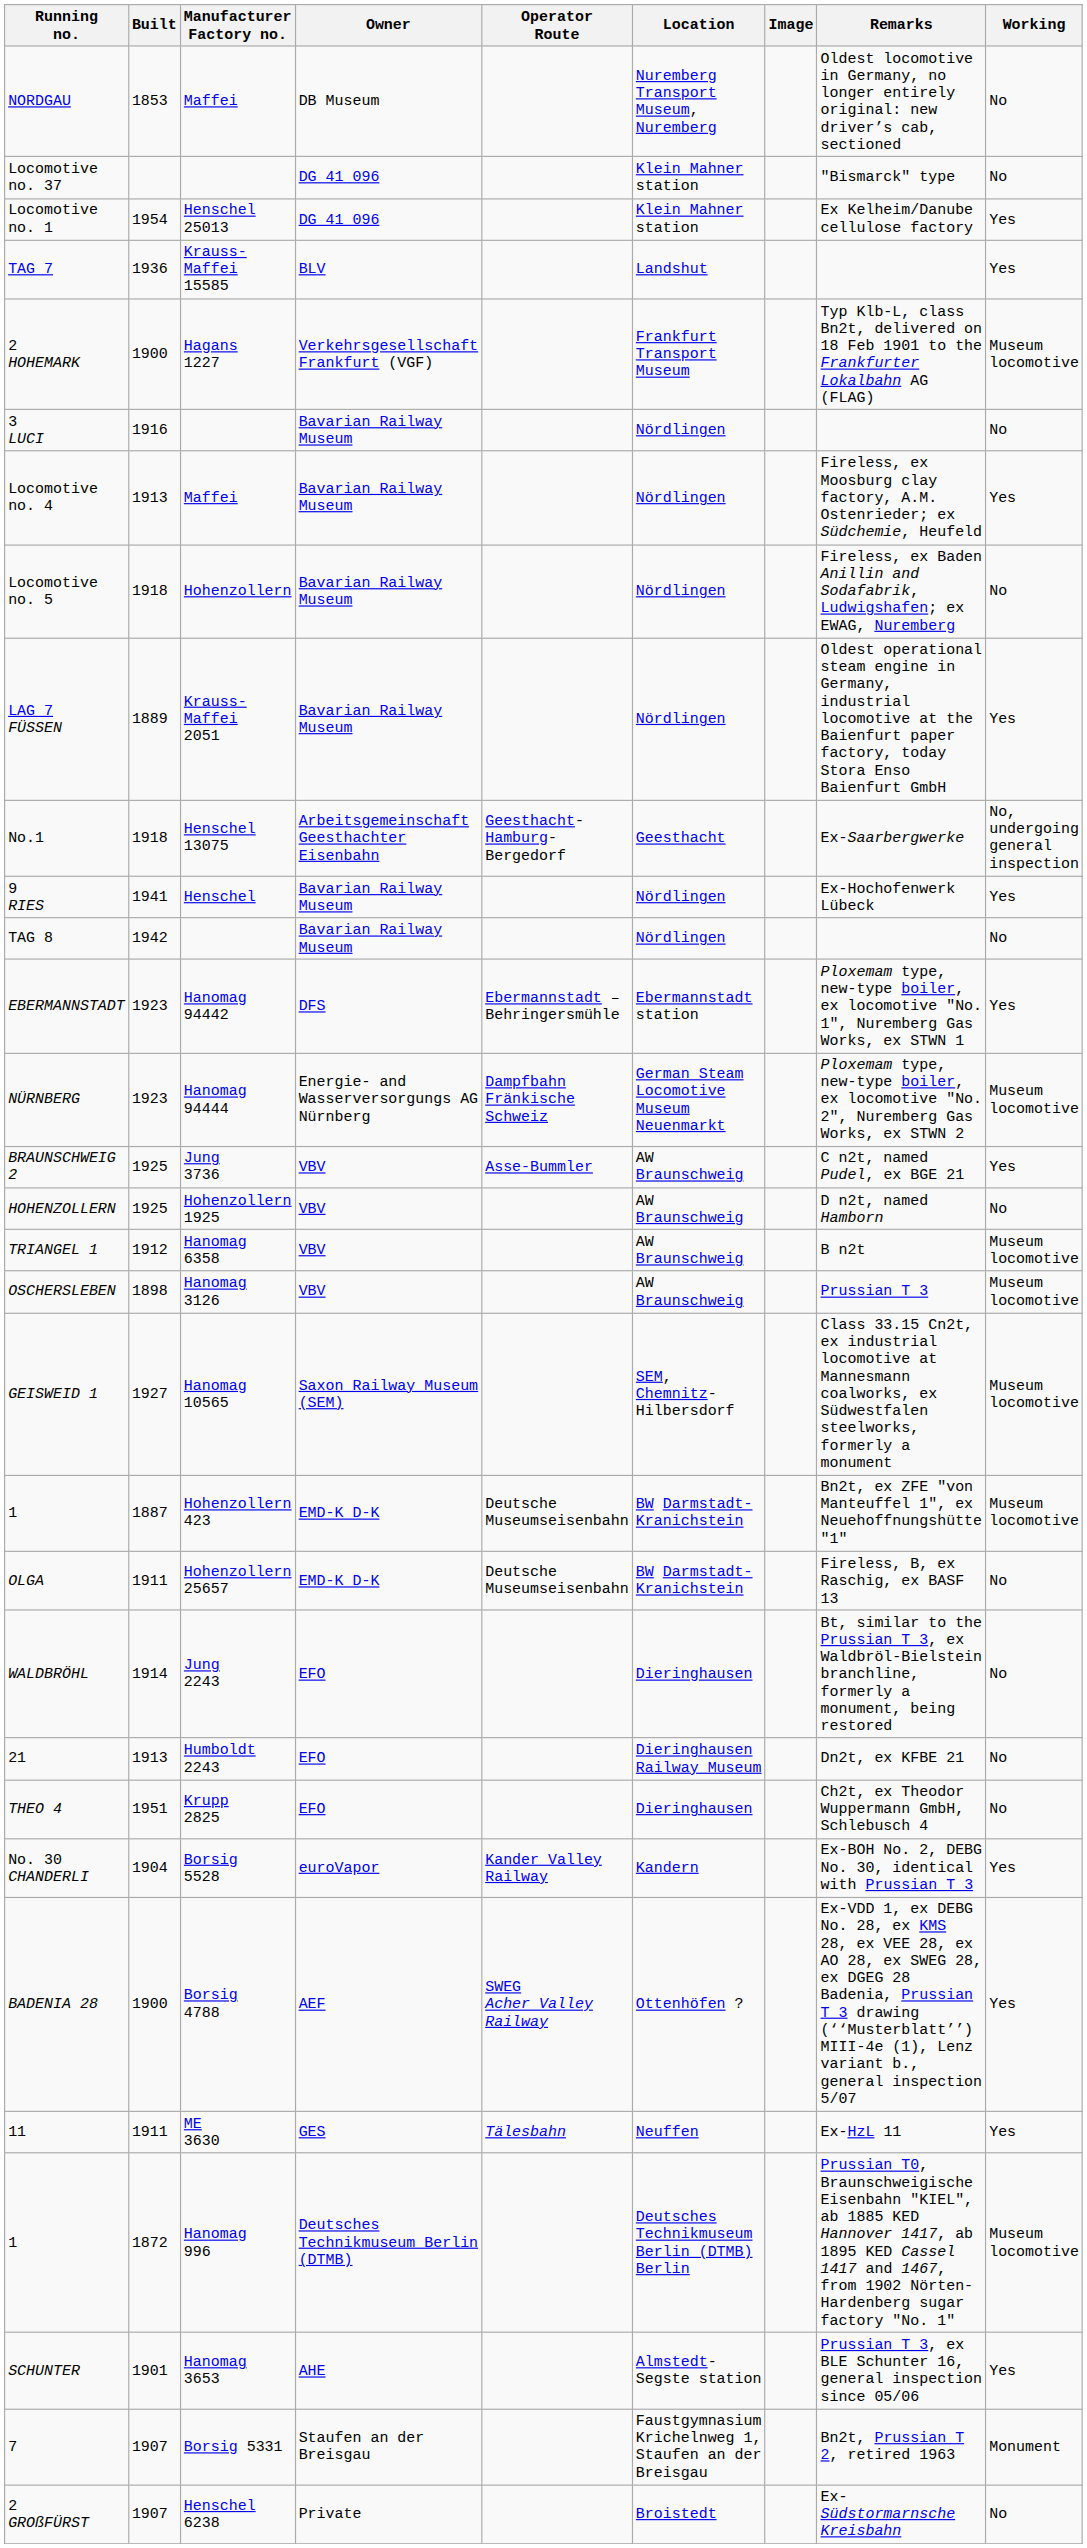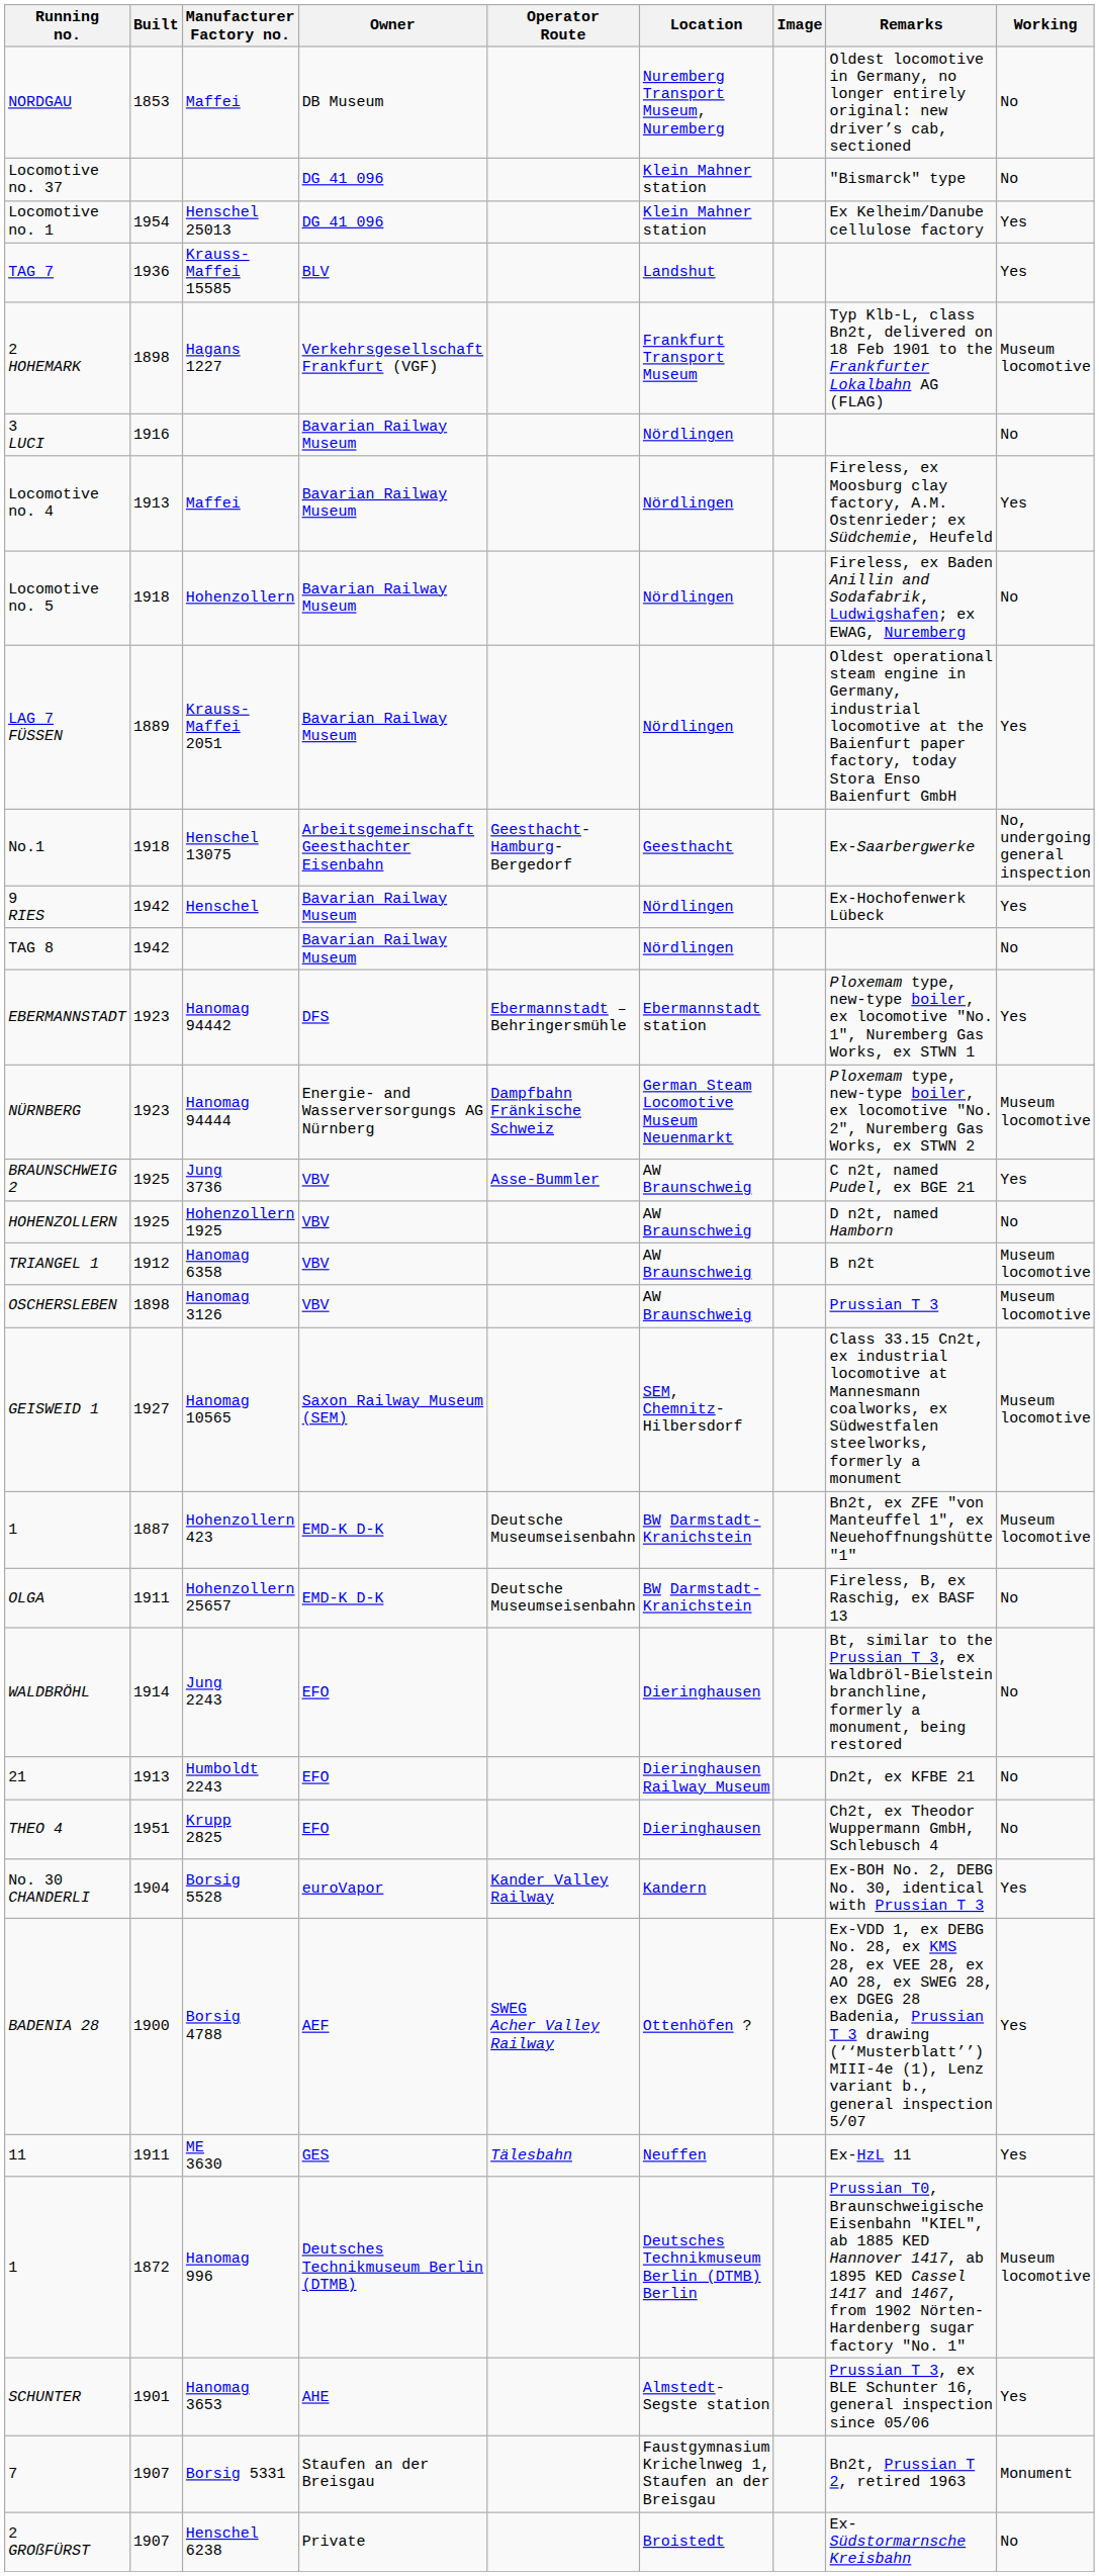 <table class="wikitable" style="width="100%"; border:solid 1px #AAAAAA; background:#e3e3e3;">
 <tr>
 <th width="5%">Running<br>no.</th>
 <th width="4%">Built</th>
 <th width="10%">Manufacturer<br>Factory no.</th>
 <th width="12%">Owner</th>
 <th width="12%">Operator<br>Route</th>
 <th width="15%">Location</th>
 <th width="13%">Image</th>
 <th width="20%">Remarks</th>
 <th width="8%">Working</th>
 </tr>
 <tr>
 <td><a href='#'>NORDGAU</a></td>
 <td>1853</td>
 <td><a href='#'>Maffei</a></td>
 <td>DB Museum</td>
 <td></td>
 <td><a href='#'>Nuremberg Transport Museum</a>, <a href='#'>Nuremberg</a></td>
 <td></td>
 <td>Oldest locomotive in Germany, no longer entirely original: new driver’s cab, sectioned</td>
 <td>No</td>
 </tr>
 <tr>
 <td>Locomotive no. 37</td>
 <td></td>
 <td></td>
 <td><a href='#'>DG 41 096</a></td>
 <td></td>
 <td><a href='#'>Klein Mahner</a> station</td>
 <td></td>
 <td>"Bismarck" type</td>
 <td>No</td>
 </tr>
 <tr>
 <td>Locomotive no. 1</td>
 <td>1954</td>
 <td><a href='#'>Henschel</a><br>25013</td>
 <td><a href='#'>DG 41 096</a></td>
 <td></td>
 <td><a href='#'>Klein Mahner</a> station</td>
 <td></td>
 <td>Ex Kelheim/Danube cellulose factory</td>
 <td>Yes</td>
 </tr>
 <tr>
 <td><a href='#'>TAG 7</a></td>
 <td>1936</td>
 <td><a href='#'>Krauss-Maffei</a><br>15585</td>
 <td><a href='#'>BLV</a></td>
 <td></td>
 <td><a href='#'>Landshut</a></td>
 <td></td>
 <td></td>
 <td>Yes</td>
 </tr>
 <tr>
 <td>2<br><em>HOHEMARK</em></td>
-<td>1900</td>
+<td>1898</td>
 <td><a href='#'>Hagans</a><br>1227</td>
 <td><a href='#'>Verkehrsgesellschaft Frankfurt</a> (VGF)</td>
 <td></td>
 <td><a href='#'>Frankfurt Transport Museum</a></td>
 <td></td>
 <td>Typ Klb-L, class Bn2t, delivered on 18 Feb 1901 to the <em><a href='#'>Frankfurter Lokalbahn</a></em> AG (FLAG)</td>
 <td>Museum locomotive</td>
 </tr>
 <tr>
 <td>3 <br><em>LUCI</em></td>
 <td>1916</td>
 <td></td>
 <td><a href='#'>Bavarian Railway Museum</a></td>
 <td></td>
 <td><a href='#'>Nördlingen</a></td>
 <td></td>
 <td></td>
 <td>No</td>
 </tr>
 <tr>
 <td>Locomotive no. 4</td>
 <td>1913</td>
 <td><a href='#'>Maffei</a><br></td>
 <td><a href='#'>Bavarian Railway Museum</a></td>
 <td></td>
 <td><a href='#'>Nördlingen</a></td>
 <td></td>
 <td>Fireless, ex Moosburg clay factory, A.M. Ostenrieder; ex <em>Südchemie</em>, Heufeld</td>
 <td>Yes</td>
 </tr>
 <tr>
 <td>Locomotive no. 5</td>
 <td>1918</td>
 <td><a href='#'>Hohenzollern</a><br></td>
 <td><a href='#'>Bavarian Railway Museum</a></td>
 <td></td>
 <td><a href='#'>Nördlingen</a></td>
 <td></td>
 <td>Fireless, ex Baden <em>Anillin and Sodafabrik</em>, <a href='#'>Ludwigshafen</a>; ex EWAG, <a href='#'>Nuremberg</a></td>
 <td>No</td>
 </tr>
 <tr>
 <td><a href='#'>LAG 7</a> <br><em>FÜSSEN</em></td>
 <td>1889</td>
 <td><a href='#'>Krauss-Maffei</a><br> 2051</td>
 <td><a href='#'>Bavarian Railway Museum</a></td>
 <td></td>
 <td><a href='#'>Nördlingen</a></td>
 <td></td>
 <td>Oldest operational steam engine in Germany, industrial locomotive at the Baienfurt paper factory, today Stora Enso Baienfurt GmbH</td>
 <td>Yes</td>
 </tr>
 <tr>
 <td>No.1</td>
 <td>1918</td>
 <td><a href='#'>Henschel</a><br>13075</td>
 <td><a href='#'>Arbeitsgemeinschaft Geesthachter Eisenbahn</a></td>
 <td><a href='#'>Geesthacht</a>-<a href='#'>Hamburg</a>-Bergedorf</td>
 <td><a href='#'>Geesthacht</a></td>
 <td></td>
 <td>Ex-<em>Saarbergwerke</em></td>
 <td>No, undergoing general inspection</td>
 </tr>
 <tr>
 <td>9 <br><em>RIES</em></td>
-<td>1941</td>
+<td>1942</td>
 <td><a href='#'>Henschel</a></td>
 <td><a href='#'>Bavarian Railway Museum</a></td>
 <td></td>
 <td><a href='#'>Nördlingen</a></td>
 <td></td>
 <td>Ex-Hochofenwerk Lübeck</td>
 <td>Yes</td>
 </tr>
 <tr>
 <td>TAG 8</td>
 <td>1942</td>
 <td></td>
 <td><a href='#'>Bavarian Railway Museum</a></td>
 <td></td>
 <td><a href='#'>Nördlingen</a></td>
 <td></td>
 <td></td>
 <td>No</td>
 </tr>
 <tr>
 <td><em>EBERMANNSTADT</em></td>
 <td>1923</td>
 <td><a href='#'>Hanomag</a><br>94442</td>
 <td><a href='#'>DFS</a></td>
 <td><a href='#'>Ebermannstadt</a> – Behringersmühle</td>
 <td><a href='#'>Ebermannstadt</a> station</td>
 <td></td>
 <td><em>Ploxemam</em> type, new-type <a href='#'>boiler</a>, ex locomotive "No. 1", Nuremberg Gas Works, ex STWN 1</td>
 <td>Yes</td>
 </tr>
 <tr>
 <td><em>NÜRNBERG</em></td>
 <td>1923</td>
 <td><a href='#'>Hanomag</a><br>94444</td>
 <td>Energie- and Wasserversorgungs AG Nürnberg</td>
 <td><a href='#'>Dampfbahn Fränkische Schweiz</a></td>
 <td><a href='#'>German Steam Locomotive Museum</a> <a href='#'>Neuenmarkt</a></td>
 <td></td>
 <td><em>Ploxemam</em> type, new-type <a href='#'>boiler</a>, ex locomotive "No. 2", Nuremberg Gas Works, ex STWN 2</td>
 <td>Museum locomotive</td>
 </tr>
 <tr>
 <td><em>BRAUNSCHWEIG 2</em></td>
 <td>1925</td>
 <td><a href='#'>Jung</a><br>3736</td>
 <td><a href='#'>VBV</a></td>
 <td><a href='#'>Asse-Bummler</a></td>
 <td>AW <a href='#'>Braunschweig</a></td>
 <td></td>
 <td>C n2t, named <em>Pudel</em>, ex BGE 21</td>
 <td>Yes</td>
 </tr>
 <tr>
 <td><em>HOHENZOLLERN</em></td>
 <td>1925</td>
 <td><a href='#'>Hohenzollern</a><br>1925</td>
 <td><a href='#'>VBV</a></td>
 <td></td>
 <td>AW <a href='#'>Braunschweig</a></td>
 <td></td>
 <td>D n2t, named <em>Hamborn</em></td>
 <td>No</td>
 </tr>
 <tr>
 <td><em>TRIANGEL 1</em></td>
 <td>1912</td>
 <td><a href='#'>Hanomag</a><br>6358</td>
 <td><a href='#'>VBV</a></td>
 <td></td>
 <td>AW <a href='#'>Braunschweig</a></td>
 <td></td>
 <td>B n2t</td>
 <td>Museum locomotive</td>
 </tr>
 <tr>
 <td><em>OSCHERSLEBEN</em></td>
 <td>1898</td>
 <td><a href='#'>Hanomag</a><br>3126</td>
 <td><a href='#'>VBV</a></td>
 <td></td>
 <td>AW <a href='#'>Braunschweig</a></td>
 <td></td>
 <td><a href='#'>Prussian T 3</a></td>
 <td>Museum locomotive</td>
 </tr>
 <tr>
 <td><em>GEISWEID 1</em></td>
 <td>1927</td>
 <td><a href='#'>Hanomag</a><br>10565</td>
 <td><a href='#'>Saxon Railway Museum (SEM)</a></td>
 <td></td>
 <td><a href='#'>SEM</a>, <a href='#'>Chemnitz</a>-Hilbersdorf</td>
 <td></td>
 <td>Class 33.15 Cn2t, ex industrial locomotive at Mannesmann coalworks, ex Südwestfalen steelworks, formerly a monument</td>
 <td>Museum locomotive</td>
 </tr>
 <tr>
 <td>1</td>
 <td>1887</td>
 <td><a href='#'>Hohenzollern</a><br>423</td>
 <td><a href='#'>EMD-K D-K</a></td>
 <td>Deutsche Museumseisenbahn</td>
 <td><a href='#'>BW</a> <a href='#'>Darmstadt-Kranichstein</a></td>
 <td></td>
 <td>Bn2t, ex ZFE "von Manteuffel 1", ex Neuehoffnungshütte "1"</td>
 <td>Museum locomotive</td>
 </tr>
 <tr>
 <td><em>OLGA</em></td>
 <td>1911</td>
 <td><a href='#'>Hohenzollern</a><br>25657</td>
 <td><a href='#'>EMD-K D-K</a></td>
 <td>Deutsche Museumseisenbahn</td>
 <td><a href='#'>BW</a> <a href='#'>Darmstadt-Kranichstein</a></td>
 <td></td>
 <td>Fireless, B, ex Raschig, ex BASF 13</td>
 <td>No</td>
 </tr>
 <tr>
 <td><em>WALDBRÖHL</em></td>
 <td>1914</td>
 <td><a href='#'>Jung</a><br>2243</td>
 <td><a href='#'>EFO</a></td>
 <td></td>
 <td><a href='#'>Dieringhausen</a></td>
 <td></td>
 <td>Bt, similar to the <a href='#'>Prussian T 3</a>, ex Waldbröl-Bielstein branchline, formerly a monument, being restored</td>
 <td>No</td>
 </tr>
 <tr>
 <td>21</td>
 <td>1913</td>
 <td><a href='#'>Humboldt</a><br>2243</td>
 <td><a href='#'>EFO</a></td>
 <td></td>
 <td><a href='#'>Dieringhausen Railway Museum</a></td>
 <td></td>
 <td>Dn2t, ex KFBE 21</td>
 <td>No</td>
 </tr>
 <tr>
 <td><em>THEO 4</em></td>
 <td>1951</td>
 <td><a href='#'>Krupp</a><br>2825</td>
 <td><a href='#'>EFO</a></td>
 <td></td>
 <td><a href='#'>Dieringhausen</a></td>
 <td></td>
 <td>Ch2t, ex Theodor Wuppermann GmbH, Schlebusch 4</td>
 <td>No</td>
 </tr>
 <tr>
 <td>No. 30 <br> <em>CHANDERLI</em></td>
 <td>1904</td>
 <td><a href='#'>Borsig</a><br>5528</td>
 <td><a href='#'>euroVapor</a></td>
 <td><a href='#'>Kander Valley Railway</a></td>
 <td><a href='#'>Kandern</a></td>
 <td></td>
 <td>Ex-BOH No. 2, DEBG No. 30, identical with <a href='#'>Prussian T 3</a></td>
 <td>Yes</td>
 </tr>
 <tr>
 <td><em>BADENIA 28</em></td>
 <td>1900</td>
 <td><a href='#'>Borsig</a><br>4788</td>
 <td><a href='#'>AEF</a></td>
 <td><a href='#'>SWEG</a><br><em><a href='#'>Acher Valley Railway</a></em></td>
 <td><a href='#'>Ottenhöfen</a> ?</td>
 <td></td>
 <td>Ex-VDD 1, ex DEBG No. 28, ex <a href='#'>KMS</a> 28, ex VEE 28, ex AO 28, ex SWEG 28, ex DGEG 28 Badenia, <a href='#'>Prussian T 3</a> drawing (‘‘Musterblatt’’) MIII-4e (1), Lenz variant b., general inspection 5/07</td>
 <td>Yes</td>
 </tr>
 <tr>
 <td>11</td>
 <td>1911</td>
 <td><a href='#'>ME</a><br>3630</td>
 <td><a href='#'>GES</a></td>
 <td><em><a href='#'>Tälesbahn</a></em></td>
 <td><a href='#'>Neuffen</a></td>
 <td></td>
 <td>Ex-<a href='#'>HzL</a> 11</td>
 <td>Yes</td>
 </tr>
 <tr>
 <td>1</td>
 <td>1872</td>
 <td><a href='#'>Hanomag</a><br>996</td>
 <td><a href='#'>Deutsches Technikmuseum Berlin (DTMB)</a></td>
 <td></td>
 <td><a href='#'>Deutsches Technikmuseum Berlin (DTMB)</a> <a href='#'>Berlin</a></td>
 <td></td>
 <td><a href='#'>Prussian T0</a>, Braunschweigische Eisenbahn "KIEL", ab 1885 KED <em>Hannover 1417</em>, ab 1895 KED <em>Cassel 1417</em> and <em>1467</em>, from 1902 Nörten-Hardenberg sugar factory "No. 1"</td>
 <td>Museum locomotive</td>
 </tr>
 <tr>
 <td><em>SCHUNTER</em></td>
 <td>1901</td>
 <td><a href='#'>Hanomag</a><br>3653</td>
 <td><a href='#'>AHE</a></td>
 <td></td>
 <td><a href='#'>Almstedt</a>-Segste station</td>
 <td></td>
 <td><a href='#'>Prussian T 3</a>, ex BLE Schunter 16, general inspection since 05/06</td>
 <td>Yes</td>
 </tr>
 <tr>
 <td>7</td>
 <td>1907</td>
 <td><a href='#'>Borsig</a> 5331</td>
 <td>Staufen an der Breisgau</td>
 <td></td>
 <td>Faustgymnasium Krichelnweg 1, Staufen an der Breisgau</td>
 <td></td>
 <td>Bn2t, <a href='#'>Prussian T 2</a>, retired 1963</td>
 <td>Monument</td>
 </tr>
 <tr>
 <td>2 <br><em>GROßFÜRST</em></td>
 <td>1907</td>
 <td><a href='#'>Henschel</a> 6238</td>
 <td>Private</td>
 <td></td>
 <td><a href='#'>Broistedt</a></td>
 <td></td>
 <td>Ex<em>-<a href='#'>Südstormarnsche Kreisbahn</a></em></td>
 <td>No</td>
 </tr>
 </table>
